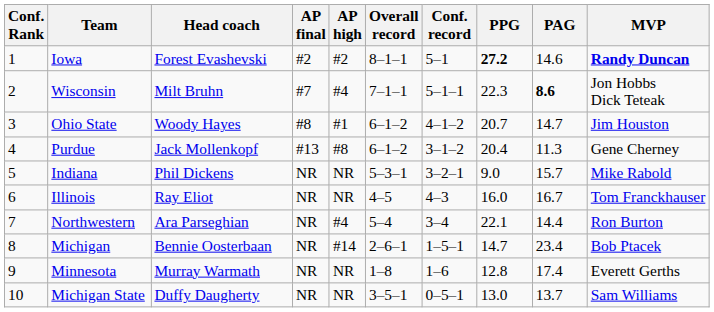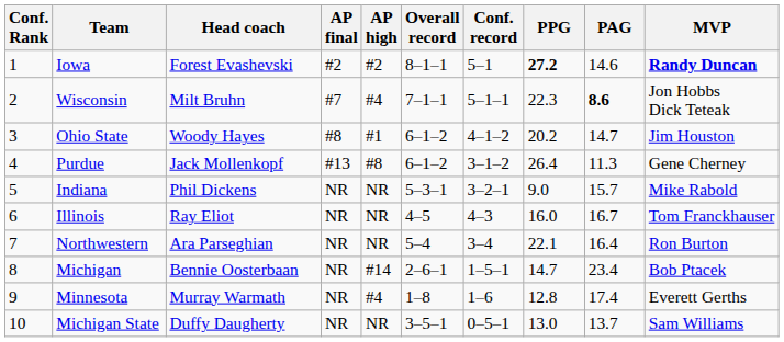 <table class="sortable wikitable">
 <tr>
 <th width="25">Conf. Rank</th>
 <th width="100">Team</th>
 <th width="140">Head coach</th>
 <th width="25">AP final</th>
 <th width="25">AP high</th>
 <th width="50">Overall record</th>
 <th width="50">Conf. record</th>
 <th width="50">PPG</th>
 <th width="50">PAG</th>
 <th width="120">MVP</th>
 </tr>
 <tr align="left" bgcolor="">
 <td>1</td>
 <td><a href='#'>Iowa</a></td>
 <td><a href='#'>Forest Evashevski</a></td>
 <td>#2</td>
 <td>#2</td>
 <td>8–1–1</td>
 <td>5–1</td>
 <td><strong>27.2</strong></td>
 <td>14.6</td>
 <td><strong><a href='#'>Randy Duncan</a></strong></td>
 </tr>
 <tr align="left" bgcolor="">
 <td>2</td>
 <td><a href='#'>Wisconsin</a></td>
 <td><a href='#'>Milt Bruhn</a></td>
 <td>#7</td>
 <td>#4</td>
 <td>7–1–1</td>
 <td>5–1–1</td>
 <td>22.3</td>
 <td><strong>8.6</strong></td>
 <td>Jon Hobbs<br>Dick Teteak</td>
 </tr>
 <tr align="left" bgcolor="">
 <td>3</td>
 <td><a href='#'>Ohio State</a></td>
 <td><a href='#'>Woody Hayes</a></td>
 <td>#8</td>
 <td>#1</td>
 <td>6–1–2</td>
 <td>4–1–2</td>
-<td>20.7</td>
+<td>20.2</td>
 <td>14.7</td>
 <td><a href='#'>Jim Houston</a></td>
 </tr>
 <tr align="left" bgcolor="">
 <td>4</td>
 <td><a href='#'>Purdue</a></td>
 <td><a href='#'>Jack Mollenkopf</a></td>
 <td>#13</td>
 <td>#8</td>
 <td>6–1–2</td>
 <td>3–1–2</td>
-<td>20.4</td>
+<td>26.4</td>
 <td>11.3</td>
 <td>Gene Cherney</td>
 </tr>
 <tr align="left" bgcolor="">
 <td>5</td>
 <td><a href='#'>Indiana</a></td>
 <td><a href='#'>Phil Dickens</a></td>
 <td>NR</td>
 <td>NR</td>
 <td>5–3–1</td>
 <td>3–2–1</td>
 <td>9.0</td>
 <td>15.7</td>
 <td><a href='#'>Mike Rabold</a></td>
 </tr>
 <tr align="left" bgcolor="">
 <td>6</td>
 <td><a href='#'>Illinois</a></td>
 <td><a href='#'>Ray Eliot</a></td>
 <td>NR</td>
 <td>NR</td>
 <td>4–5</td>
 <td>4–3</td>
 <td>16.0</td>
 <td>16.7</td>
 <td><a href='#'>Tom Franckhauser</a></td>
 </tr>
 <tr align="left" bgcolor="">
 <td>7</td>
 <td><a href='#'>Northwestern</a></td>
 <td><a href='#'>Ara Parseghian</a></td>
 <td>NR</td>
-<td>#4</td>
+<td>NR</td>
 <td>5–4</td>
 <td>3–4</td>
 <td>22.1</td>
-<td>14.4</td>
+<td>16.4</td>
 <td><a href='#'>Ron Burton</a></td>
 </tr>
 <tr align="left" bgcolor="">
 <td>8</td>
 <td><a href='#'>Michigan</a></td>
 <td><a href='#'>Bennie Oosterbaan</a></td>
 <td>NR</td>
 <td>#14</td>
 <td>2–6–1</td>
 <td>1–5–1</td>
 <td>14.7</td>
 <td>23.4</td>
 <td><a href='#'>Bob Ptacek</a></td>
 </tr>
 <tr align="left" bgcolor="">
 <td>9</td>
 <td><a href='#'>Minnesota</a></td>
 <td><a href='#'>Murray Warmath</a></td>
 <td>NR</td>
-<td>NR</td>
+<td>#4</td>
 <td>1–8</td>
 <td>1–6</td>
 <td>12.8</td>
 <td>17.4</td>
 <td>Everett Gerths</td>
 </tr>
 <tr align="left" bgcolor="">
 <td>10</td>
 <td><a href='#'>Michigan State</a></td>
 <td><a href='#'>Duffy Daugherty</a></td>
 <td>NR</td>
 <td>NR</td>
 <td>3–5–1</td>
 <td>0–5–1</td>
 <td>13.0</td>
 <td>13.7</td>
 <td><a href='#'>Sam Williams</a></td>
 </tr>
 </table>
